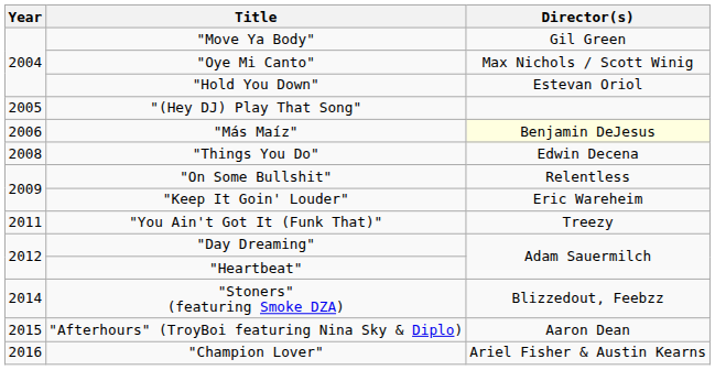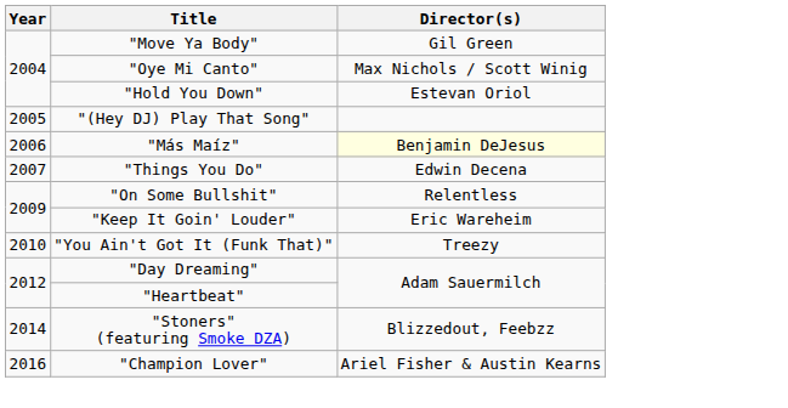 <table class="wikitable plainrowheaders" style="text-align:center;">
 <tr>
 <th>Year</th>
 <th>Title</th>
 <th>Director(s)</th>
 </tr>
 <tr>
 <td rowspan="3">2004</td>
 <td>"Move Ya Body"</td>
 <td>Gil Green</td>
 </tr>
 <tr>
 <td>"Oye Mi Canto"</td>
 <td>Max Nichols / Scott Winig</td>
 </tr>
 <tr>
 <td>"Hold You Down"</td>
 <td>Estevan Oriol</td>
 </tr>
 <tr>
 <td>2005</td>
 <td>"(Hey DJ) Play That Song"</td>
 <td></td>
 </tr>
 <tr>
 <td>2006</td>
 <td>"Más Maíz"</td>
 <td style="background: lightyellow;">Benjamin DeJesus</td>
 </tr>
 <tr>
-<td>2008</td>
+<td>2007</td>
 <td>"Things You Do"</td>
 <td>Edwin Decena</td>
 </tr>
 <tr>
 <td rowspan="2">2009</td>
 <td>"On Some Bullshit"</td>
 <td>Relentless</td>
 </tr>
 <tr>
 <td>"Keep It Goin' Louder"</td>
 <td>Eric Wareheim</td>
 </tr>
 <tr>
-<td>2011</td>
+<td>2010</td>
 <td>"You Ain't Got It (Funk That)"</td>
 <td>Treezy</td>
 </tr>
 <tr>
 <td rowspan="2">2012</td>
 <td>"Day Dreaming"</td>
 <td rowspan="2">Adam Sauermilch</td>
 </tr>
 <tr>
 <td>"Heartbeat"</td>
 </tr>
 <tr>
 <td>2014</td>
 <td>"Stoners"<br>(featuring <a href='#'>Smoke DZA</a>)</td>
 <td>Blizzedout, Feebzz</td>
 </tr>
 <tr>
-<td>2015</td>
-<td>"Afterhours" (TroyBoi featuring Nina Sky & <a href='#'>Diplo</a>)</td>
-<td>Aaron Dean</td>
-</tr>
-<tr>
 <td>2016</td>
 <td>"Champion Lover"</td>
 <td>Ariel Fisher & Austin Kearns</td>
 </tr>
 </table>
